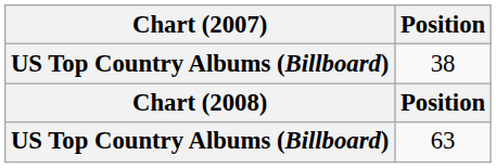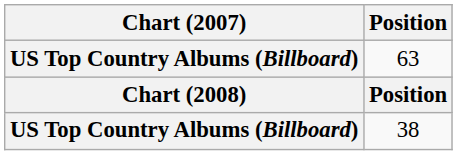 <table class="wikitable plainrowheaders" style="text-align:center">
 <tr>
 <th scope="col">Chart (2007)</th>
 <th scope="col">Position</th>
 </tr>
 <tr>
 <th scope="row">US Top Country Albums (<em>Billboard</em>)</th>
-<td>38</td>
+<td>63</td>
 </tr>
 <tr>
 <th scope="col">Chart (2008)</th>
 <th scope="col">Position</th>
 </tr>
 <tr>
 <th scope="row">US Top Country Albums (<em>Billboard</em>)</th>
-<td>63</td>
+<td>38</td>
 </tr>
 </table>
